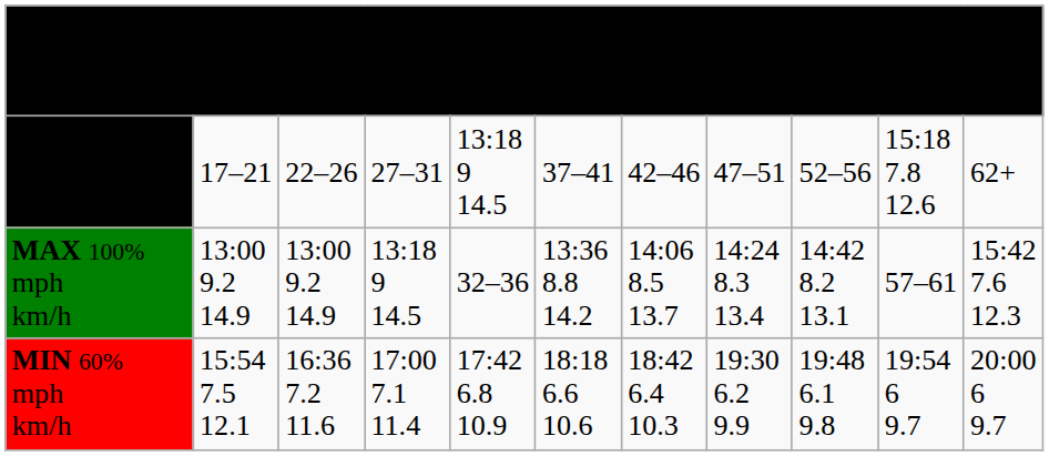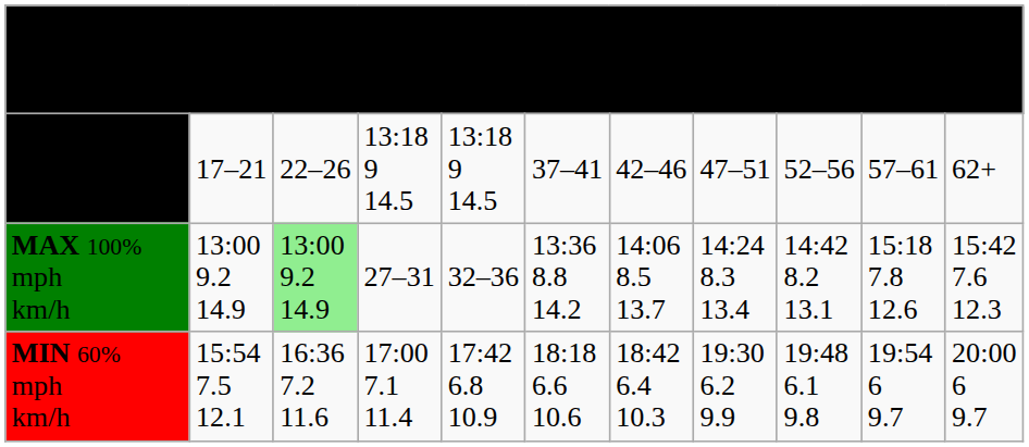 <table class="wikitable">
 <tr style="background: black" align="center">
 <td colspan="11" style="font-size:;"><span><strong>2-MILE RUN (3.2 km)</strong><br><small>MALE<br>(time; average speed: mph / km/h)</small></span></td>
 </tr>
 <tr>
 <td style="background: black"><span> <strong>AGE GROUP</strong></span></td>
 <td>17–21</td>
 <td>22–26</td>
-<td>27–31</td>
+<td>13:18<br>9<br>14.5</td>
 <td>13:18<br>9<br>14.5</td>
 <td>37–41</td>
 <td>42–46</td>
 <td>47–51</td>
 <td>52–56</td>
-<td>15:18<br>7.8<br>12.6</td>
+<td>57–61</td>
 <td>62+</td>
 </tr>
 <tr>
 <td style="background: green"><strong>MAX</strong> <small>100%</small><br>mph<br>km/h</td>
 <td>13:00<br>9.2<br>14.9</td>
-<td>13:00<br>9.2<br>14.9</td>
-<td>13:18<br>9<br>14.5</td>
+<td style="background: lightgreen;">13:00<br>9.2<br>14.9</td>
+<td>27–31</td>
 <td>32–36</td>
 <td>13:36<br>8.8<br>14.2</td>
 <td>14:06<br>8.5<br>13.7</td>
 <td>14:24<br>8.3<br>13.4</td>
 <td>14:42<br>8.2<br>13.1</td>
-<td>57–61</td>
+<td>15:18<br>7.8<br>12.6</td>
 <td>15:42<br>7.6<br>12.3</td>
 </tr>
 <tr>
 <td style="background: red"><strong>MIN</strong> <small>60%</small><br>mph<br>km/h</td>
 <td>15:54<br>7.5<br>12.1</td>
 <td>16:36<br>7.2<br>11.6</td>
 <td>17:00<br>7.1<br>11.4</td>
 <td>17:42<br>6.8<br>10.9</td>
 <td>18:18<br>6.6<br>10.6</td>
 <td>18:42<br>6.4<br>10.3</td>
 <td>19:30<br>6.2<br>9.9</td>
 <td>19:48<br>6.1<br>9.8</td>
 <td>19:54<br>6<br>9.7</td>
 <td>20:00<br>6<br>9.7</td>
 </tr>
 </table>
